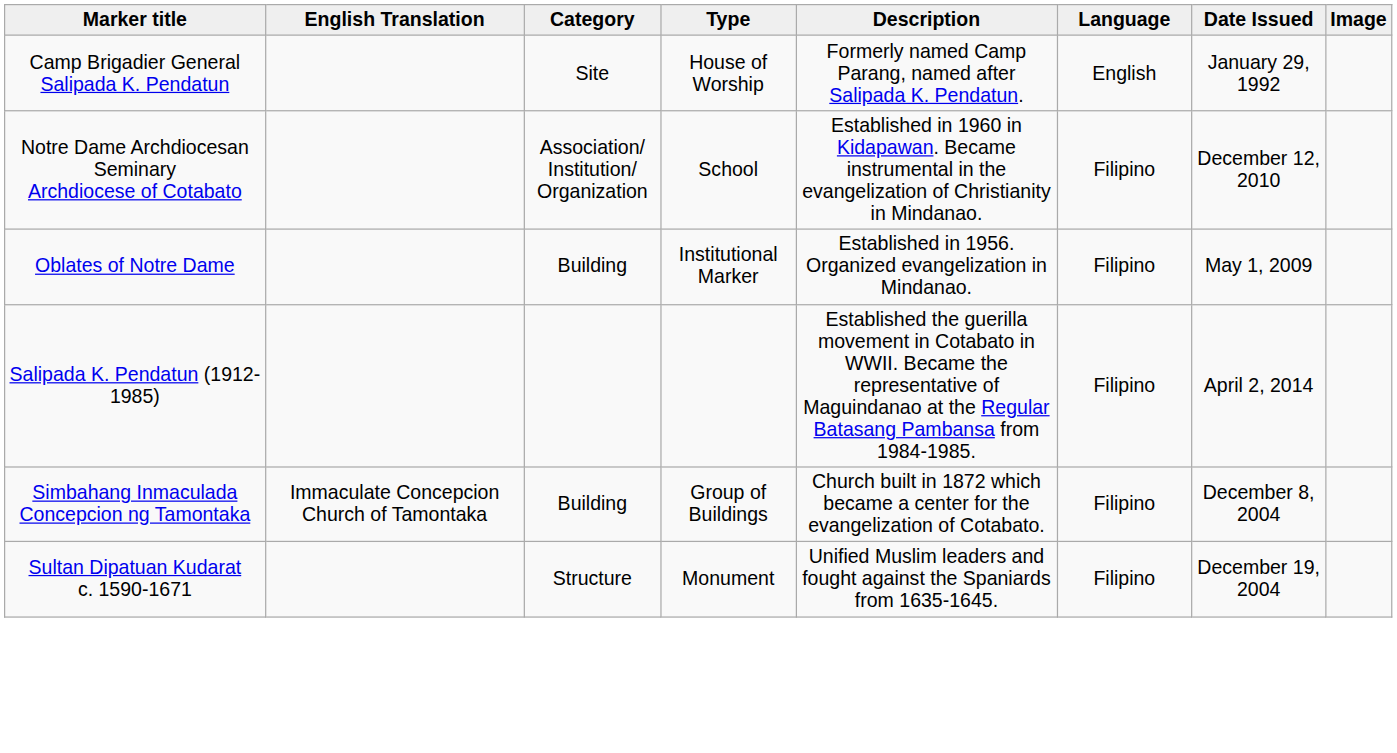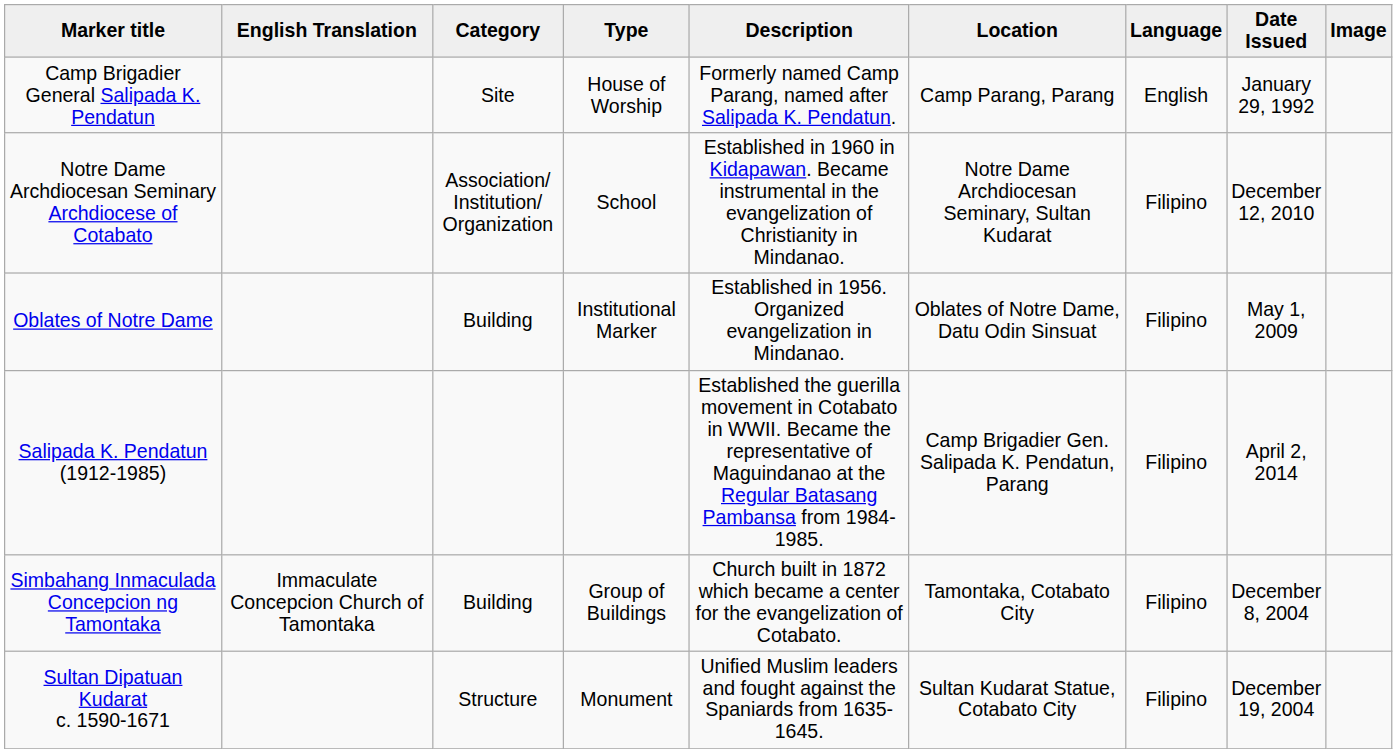 <table class="wikitable" style="width:90%; text-align:center;">
 <tr>
 <th style="width:20%; background:#efefef;">Marker title</th>
 <th style="width:20%; background:#efefef;">English Translation</th>
 <th style="width:10%; background:#efefef;">Category</th>
 <th style="width:10%; background:#efefef;">Type</th>
 <th style="width:20%; background:#efefef;">Description</th>
+<th style="width:20%; background:#efefef;">Location</th>
 <th style="width:10%; background:#efefef;">Language</th>
 <th style="width:10%; background:#efefef;">Date Issued</th>
 <th style="width:10%; background:#efefef;">Image</th>
 </tr>
 <tr>
 <td>Camp Brigadier General <a href='#'>Salipada K. Pendatun</a></td>
 <td></td>
 <td>Site</td>
 <td>House of Worship</td>
 <td>Formerly named Camp Parang, named after <a href='#'>Salipada K. Pendatun</a>.</td>
+<td>Camp Parang, Parang</td>
 <td>English</td>
 <td>January 29, 1992</td>
 <td></td>
 </tr>
 <tr>
 <td>Notre Dame Archdiocesan Seminary<br><a href='#'>Archdiocese of Cotabato</a></td>
 <td></td>
 <td>Association/ Institution/ Organization</td>
 <td>School</td>
 <td>Established in 1960 in <a href='#'>Kidapawan</a>. Became instrumental in the evangelization of Christianity in Mindanao.</td>
+<td>Notre Dame Archdiocesan Seminary, Sultan Kudarat</td>
 <td>Filipino</td>
 <td>December 12, 2010</td>
 <td></td>
 </tr>
 <tr>
 <td><a href='#'>Oblates of Notre Dame</a></td>
 <td></td>
 <td>Building</td>
 <td>Institutional Marker</td>
 <td>Established in 1956. Organized evangelization in Mindanao.</td>
+<td>Oblates of Notre Dame, Datu Odin Sinsuat</td>
 <td>Filipino</td>
 <td>May 1, 2009</td>
 <td></td>
 </tr>
 <tr>
 <td><a href='#'>Salipada K. Pendatun</a> (1912-1985)</td>
 <td></td>
 <td></td>
 <td></td>
 <td>Established the guerilla movement in Cotabato in WWII. Became the representative of Maguindanao at the <a href='#'>Regular Batasang Pambansa</a> from 1984-1985.</td>
+<td>Camp Brigadier Gen. Salipada K. Pendatun, Parang</td>
 <td>Filipino</td>
 <td>April 2, 2014</td>
 <td></td>
 </tr>
 <tr>
 <td><a href='#'>Simbahang Inmaculada Concepcion ng Tamontaka</a></td>
 <td>Immaculate Concepcion Church of Tamontaka</td>
 <td>Building</td>
 <td>Group of Buildings</td>
 <td>Church built in 1872 which became a center for the evangelization of Cotabato.</td>
+<td>Tamontaka, Cotabato City</td>
 <td>Filipino</td>
 <td>December 8, 2004</td>
 <td></td>
 </tr>
 <tr>
 <td><a href='#'>Sultan Dipatuan Kudarat</a><br>c. 1590-1671</td>
 <td></td>
 <td>Structure</td>
 <td>Monument</td>
 <td>Unified Muslim leaders and fought against the Spaniards from 1635-1645.</td>
+<td>Sultan Kudarat Statue, Cotabato City</td>
 <td>Filipino</td>
 <td>December 19, 2004</td>
 <td></td>
 </tr>
 </table>
